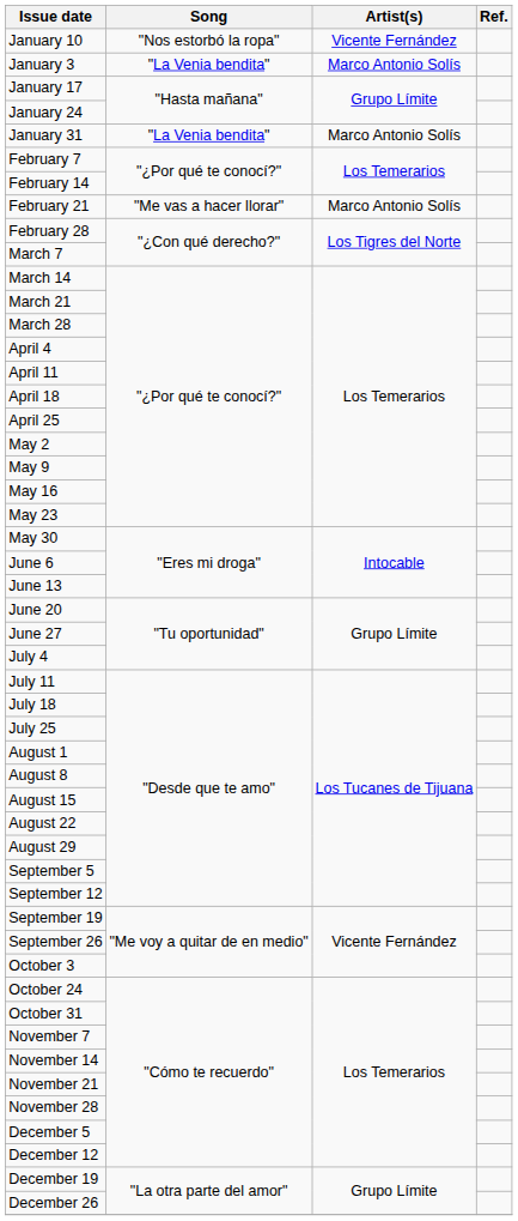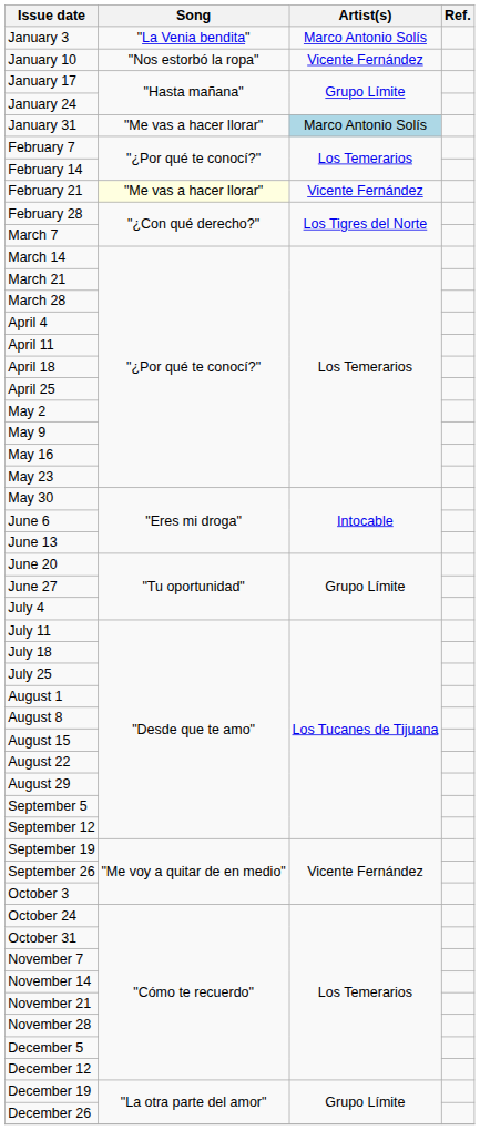 <table class="wikitable">
 <tr>
 <th>Issue date</th>
 <th>Song</th>
 <th>Artist(s)</th>
 <th>Ref.</th>
 </tr>
 <tr>
+<td>January 3</td>
+<td style="text-align: center;" rowspan="1">"<a href='#'>La Venia bendita</a>"</td>
+<td style="text-align: center;" rowspan="1"><a href='#'>Marco Antonio Solís</a></td>
+<td style="text-align: center;"></td>
+</tr>
+<tr>
 <td>January 10</td>
 <td style="text-align: center;" rowspan="1">"Nos estorbó la ropa"</td>
 <td style="text-align: center;" rowspan="1"><a href='#'>Vicente Fernández</a></td>
-<td style="text-align: center;"></td>
-</tr>
-<tr>
-<td>January 3</td>
-<td style="text-align: center;" rowspan="1">"<a href='#'>La Venia bendita</a>"</td>
-<td style="text-align: center;" rowspan="1"><a href='#'>Marco Antonio Solís</a></td>
 <td style="text-align: center;"></td>
 </tr>
 <tr>
 <td>January 17</td>
 <td style="text-align: center;" rowspan="2">"Hasta mañana"</td>
 <td style="text-align: center;" rowspan="2"><a href='#'>Grupo Límite</a></td>
 <td style="text-align: center;"></td>
 </tr>
 <tr>
 <td>January 24</td>
 <td style="text-align: center;"></td>
 </tr>
 <tr>
 <td>January 31</td>
-<td style="text-align: center;" rowspan="1">"<a href='#'>La Venia bendita</a>"</td>
-<td style="text-align: center;" rowspan="1">Marco Antonio Solís</td>
+<td style="text-align: center;" rowspan="1">"Me vas a hacer llorar"</td>
+<td style="background: lightblue; text-align: center;" rowspan="1">Marco Antonio Solís</td>
 <td style="text-align: center;"></td>
 </tr>
 <tr>
 <td>February 7</td>
 <td style="text-align: center;" rowspan="2">"¿Por qué te conocí?"</td>
 <td style="text-align: center;" rowspan="2"><a href='#'>Los Temerarios</a></td>
 <td style="text-align: center;"></td>
 </tr>
 <tr>
 <td>February 14</td>
 <td style="text-align: center;"></td>
 </tr>
 <tr>
 <td>February 21</td>
-<td style="text-align: center;" rowspan="1">"Me vas a hacer llorar"</td>
-<td style="text-align: center;" rowspan="1">Marco Antonio Solís</td>
+<td style="background: lightyellow; text-align: center;" rowspan="1">"Me vas a hacer llorar"</td>
+<td style="text-align: center;" rowspan="1"><a href='#'>Vicente Fernández</a></td>
 <td style="text-align: center;"></td>
 </tr>
 <tr>
 <td>February 28</td>
 <td style="text-align: center;" rowspan="2">"¿Con qué derecho?"</td>
 <td style="text-align: center;" rowspan="2"><a href='#'>Los Tigres del Norte</a></td>
 <td style="text-align: center;"></td>
 </tr>
 <tr>
 <td>March 7</td>
 <td style="text-align: center;"></td>
 </tr>
 <tr>
 <td>March 14</td>
 <td style="text-align: center;" rowspan="11">"¿Por qué te conocí?"</td>
 <td style="text-align: center;" rowspan="11">Los Temerarios</td>
 <td style="text-align: center;"></td>
 </tr>
 <tr>
 <td>March 21</td>
 <td style="text-align: center;"></td>
 </tr>
 <tr>
 <td>March 28</td>
 <td style="text-align: center;"></td>
 </tr>
 <tr>
 <td>April 4</td>
 <td style="text-align: center;"></td>
 </tr>
 <tr>
 <td>April 11</td>
 <td style="text-align: center;"></td>
 </tr>
 <tr>
 <td>April 18</td>
 <td style="text-align: center;"></td>
 </tr>
 <tr>
 <td>April 25</td>
 <td style="text-align: center;"></td>
 </tr>
 <tr>
 <td>May 2</td>
 <td style="text-align: center;"></td>
 </tr>
 <tr>
 <td>May 9</td>
 <td style="text-align: center;"></td>
 </tr>
 <tr>
 <td>May 16</td>
 <td style="text-align: center;"></td>
 </tr>
 <tr>
 <td>May 23</td>
 <td style="text-align: center;"></td>
 </tr>
 <tr>
 <td>May 30</td>
 <td style="text-align: center;" rowspan="3">"Eres mi droga"</td>
 <td style="text-align: center;" rowspan="3"><a href='#'>Intocable</a></td>
 <td style="text-align: center;"></td>
 </tr>
 <tr>
 <td>June 6</td>
 <td style="text-align: center;"></td>
 </tr>
 <tr>
 <td>June 13</td>
 <td style="text-align: center;"></td>
 </tr>
 <tr>
 <td>June 20</td>
 <td style="text-align: center;" rowspan="3">"Tu oportunidad"</td>
 <td style="text-align: center;" rowspan="3">Grupo Límite</td>
 <td style="text-align: center;"></td>
 </tr>
 <tr>
 <td>June 27</td>
 <td style="text-align: center;"></td>
 </tr>
 <tr>
 <td>July 4</td>
 <td style="text-align: center;"></td>
 </tr>
 <tr>
 <td>July 11</td>
 <td style="text-align: center;" rowspan="10">"Desde que te amo"</td>
 <td style="text-align: center;" rowspan="10"><a href='#'>Los Tucanes de Tijuana</a></td>
 <td style="text-align: center;"></td>
 </tr>
 <tr>
 <td>July 18</td>
 <td style="text-align: center;"></td>
 </tr>
 <tr>
 <td>July 25</td>
 <td style="text-align: center;"></td>
 </tr>
 <tr>
 <td>August 1</td>
 <td style="text-align: center;"></td>
 </tr>
 <tr>
 <td>August 8</td>
 <td style="text-align: center;"></td>
 </tr>
 <tr>
 <td>August 15</td>
 <td style="text-align: center;"></td>
 </tr>
 <tr>
 <td>August 22</td>
 <td style="text-align: center;"></td>
 </tr>
 <tr>
 <td>August 29</td>
 <td style="text-align: center;"></td>
 </tr>
 <tr>
 <td>September 5</td>
 <td style="text-align: center;"></td>
 </tr>
 <tr>
 <td>September 12</td>
 <td style="text-align: center;"></td>
 </tr>
 <tr>
 <td>September 19</td>
 <td style="text-align: center;" rowspan="3">"Me voy a quitar de en medio"</td>
 <td style="text-align: center;" rowspan="3">Vicente Fernández</td>
 <td style="text-align: center;"></td>
 </tr>
 <tr>
 <td>September 26</td>
 <td style="text-align: center;"></td>
 </tr>
 <tr>
 <td>October 3</td>
 <td style="text-align: center;"></td>
 </tr>
 <tr>
 <td>October 24</td>
 <td style="text-align: center;" rowspan="8">"Cómo te recuerdo"</td>
 <td style="text-align: center;" rowspan="8">Los Temerarios</td>
 <td style="text-align: center;"></td>
 </tr>
 <tr>
 <td>October 31</td>
 <td style="text-align: center;"></td>
 </tr>
 <tr>
 <td>November 7</td>
 <td style="text-align: center;"></td>
 </tr>
 <tr>
 <td>November 14</td>
 <td style="text-align: center;"></td>
 </tr>
 <tr>
 <td>November 21</td>
 <td style="text-align: center;"></td>
 </tr>
 <tr>
 <td>November 28</td>
 <td style="text-align: center;"></td>
 </tr>
 <tr>
 <td>December 5</td>
 <td style="text-align: center;"></td>
 </tr>
 <tr>
 <td>December 12</td>
 <td style="text-align: center;"></td>
 </tr>
 <tr>
 <td>December 19</td>
 <td style="text-align: center;" rowspan="2">"La otra parte del amor"</td>
 <td style="text-align: center;" rowspan="2">Grupo Límite</td>
 <td style="text-align: center;"></td>
 </tr>
 <tr>
 <td>December 26</td>
 <td style="text-align: center;"></td>
 </tr>
 <tr>
 </tr>
 </table>
